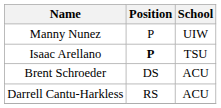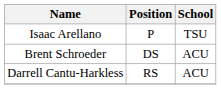 <table class="wikitable sortable" border="1">
 <tr>
 <th>Name</th>
 <th>Position</th>
 <th>School</th>
 </tr>
 <tr>
-<td style="text-align:center; background:white">Manny Nunez</td>
+<td style="text-align:center; background:white">Isaac Arellano</td>
 <td style="text-align:center; background:white">P</td>
-<td style="text-align:center; background:white">UIW</td>
-</tr>
-<tr>
-<td style="text-align:center; background:white">Isaac Arellano</td>
-<td style="text-align:center; background:white"><strong>P</strong></td>
 <td style="text-align:center; background:white">TSU</td>
 </tr>
 <tr>
 <td style="text-align:center; background:white">Brent Schroeder</td>
 <td style="text-align:center; background:white">DS</td>
 <td style="text-align:center; background:white">ACU</td>
 </tr>
 <tr>
 <td style="text-align:center; background:white">Darrell Cantu-Harkless</td>
 <td style="text-align:center; background:white">RS</td>
 <td style="text-align:center; background:white">ACU</td>
 </tr>
 <tr>
 </tr>
 </table>
